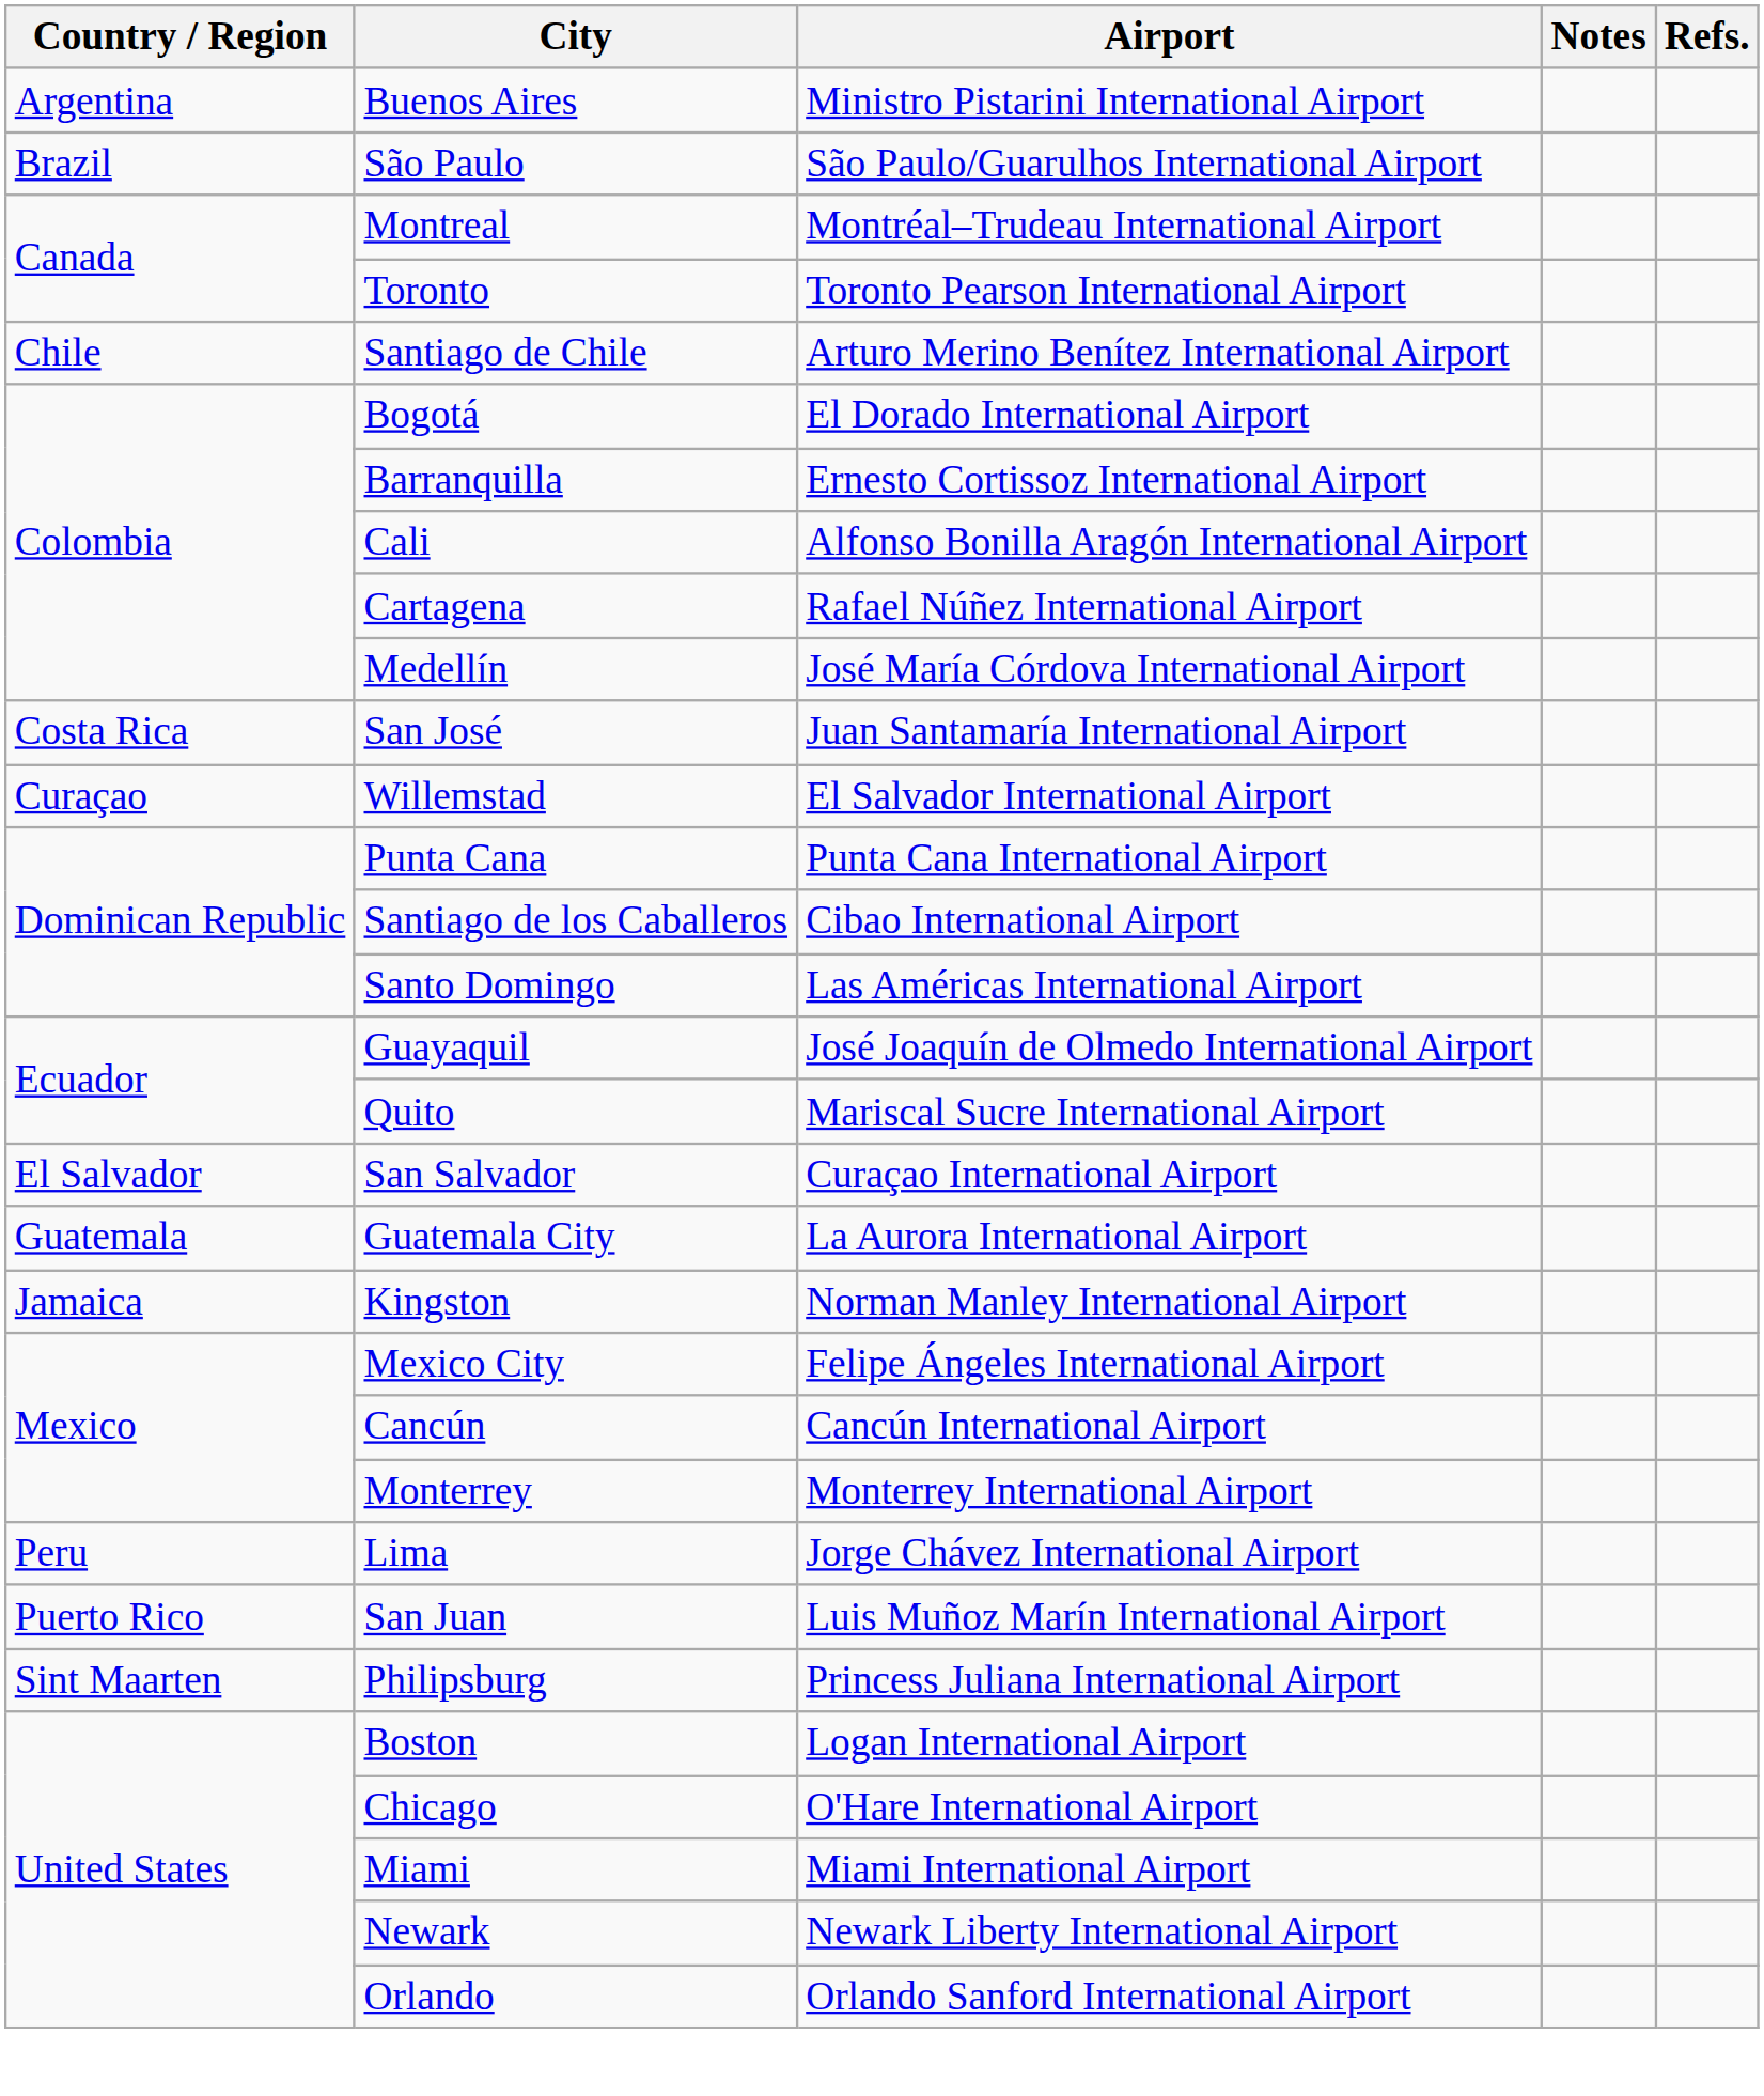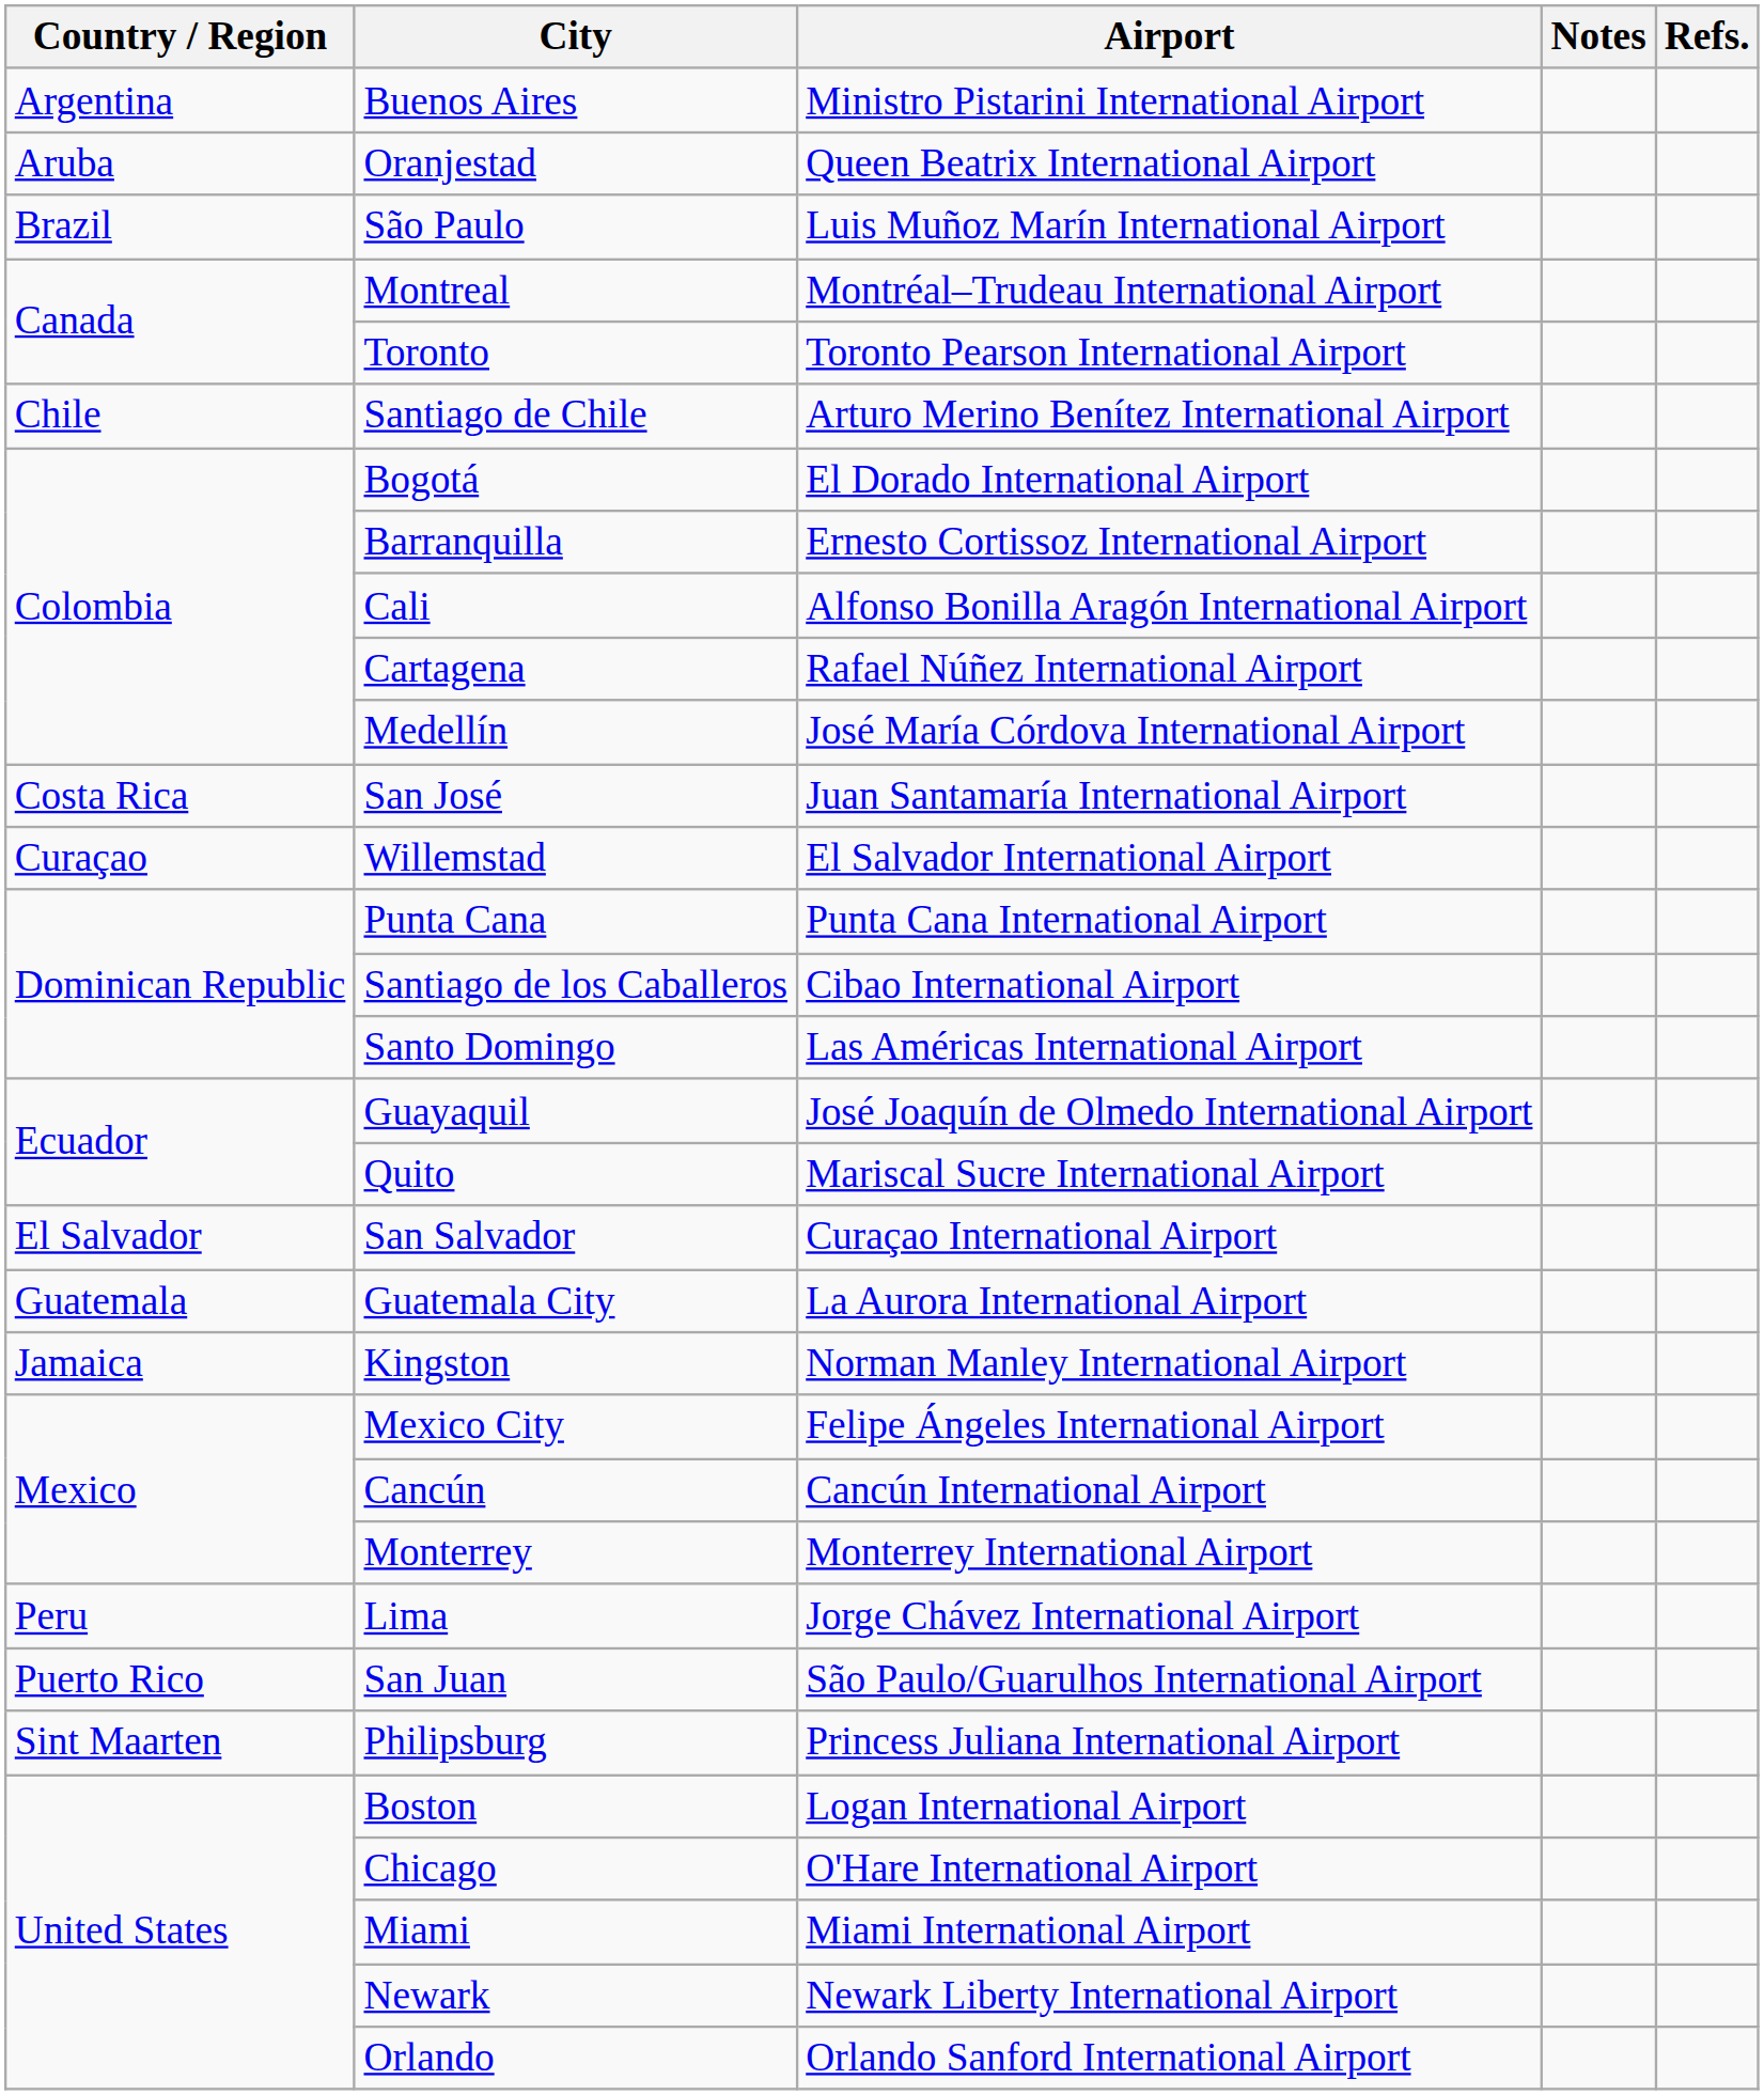 <table class="sortable wikitable">
 <tr>
 <th>Country / Region</th>
 <th>City</th>
 <th>Airport</th>
 <th>Notes</th>
 <th class="unsortable">Refs.</th>
 </tr>
 <tr>
 <td><a href='#'>Argentina</a></td>
 <td><a href='#'>Buenos Aires</a></td>
 <td><a href='#'>Ministro Pistarini International Airport</a></td>
 <td></td>
 <td align=center></td>
 </tr>
 <tr>
+<td><a href='#'>Aruba</a></td>
+<td><a href='#'>Oranjestad</a></td>
+<td><a href='#'>Queen Beatrix International Airport</a></td>
+<td></td>
+<td></td>
+</tr>
+<tr>
 <td><a href='#'>Brazil</a></td>
 <td><a href='#'>São Paulo</a></td>
-<td><a href='#'>São Paulo/Guarulhos International Airport</a></td>
+<td><a href='#'>Luis Muñoz Marín International Airport</a></td>
 <td></td>
 <td align=center></td>
 </tr>
 <tr>
 <td rowspan=2><a href='#'>Canada</a></td>
 <td><a href='#'>Montreal</a></td>
 <td><a href='#'>Montréal–Trudeau International Airport</a></td>
 <td></td>
 <td align=center></td>
 </tr>
 <tr>
 <td><a href='#'>Toronto</a></td>
 <td><a href='#'>Toronto Pearson International Airport</a></td>
 <td></td>
 <td align=center></td>
 </tr>
 <tr>
 <td><a href='#'>Chile</a></td>
 <td><a href='#'>Santiago de Chile</a></td>
 <td><a href='#'>Arturo Merino Benítez International Airport</a></td>
 <td></td>
 <td align=center></td>
 </tr>
 <tr>
 <td rowspan=5><a href='#'>Colombia</a></td>
 <td><a href='#'>Bogotá</a></td>
 <td><a href='#'>El Dorado International Airport</a></td>
 <td></td>
 <td align=center></td>
 </tr>
 <tr>
 <td><a href='#'>Barranquilla</a></td>
 <td><a href='#'>Ernesto Cortissoz International Airport</a></td>
 <td></td>
 <td align=center></td>
 </tr>
 <tr>
 <td><a href='#'>Cali</a></td>
 <td><a href='#'>Alfonso Bonilla Aragón International Airport</a></td>
 <td></td>
 <td align=center></td>
 </tr>
 <tr>
 <td><a href='#'>Cartagena</a></td>
 <td><a href='#'>Rafael Núñez International Airport</a></td>
 <td></td>
 <td></td>
 </tr>
 <tr>
 <td><a href='#'>Medellín</a></td>
 <td><a href='#'>José María Córdova International Airport</a></td>
 <td></td>
 <td align=center></td>
 </tr>
 <tr>
 <td><a href='#'>Costa Rica</a></td>
 <td><a href='#'>San José</a></td>
 <td><a href='#'>Juan Santamaría International Airport</a></td>
 <td></td>
 <td></td>
 </tr>
 <tr>
 <td><a href='#'>Curaçao</a></td>
 <td><a href='#'>Willemstad</a></td>
 <td><a href='#'>El Salvador International Airport</a></td>
 <td></td>
 <td></td>
 </tr>
 <tr>
 <td rowspan=3><a href='#'>Dominican Republic</a></td>
 <td><a href='#'>Punta Cana</a></td>
 <td><a href='#'>Punta Cana International Airport</a></td>
 <td></td>
 <td align=center></td>
 </tr>
 <tr>
 <td><a href='#'>Santiago de los Caballeros</a></td>
 <td><a href='#'>Cibao International Airport</a></td>
 <td></td>
 <td></td>
 </tr>
 <tr>
 <td><a href='#'>Santo Domingo</a></td>
 <td><a href='#'>Las Américas International Airport</a></td>
 <td></td>
 <td></td>
 </tr>
 <tr>
 <td rowspan=2><a href='#'>Ecuador</a></td>
 <td><a href='#'>Guayaquil</a></td>
 <td><a href='#'>José Joaquín de Olmedo International Airport</a></td>
 <td></td>
 <td align=center></td>
 </tr>
 <tr>
 <td><a href='#'>Quito</a></td>
 <td><a href='#'>Mariscal Sucre International Airport</a></td>
 <td></td>
 <td align=center></td>
 </tr>
 <tr>
 <td><a href='#'>El Salvador</a></td>
 <td><a href='#'>San Salvador</a></td>
 <td><a href='#'>Curaçao International Airport</a></td>
 <td></td>
 <td></td>
 </tr>
 <tr>
 <td><a href='#'>Guatemala</a></td>
 <td><a href='#'>Guatemala City</a></td>
 <td><a href='#'>La Aurora International Airport</a></td>
 <td></td>
 <td></td>
 </tr>
 <tr>
 <td><a href='#'>Jamaica</a></td>
 <td><a href='#'>Kingston</a></td>
 <td><a href='#'>Norman Manley International Airport</a></td>
 <td></td>
 <td align=center></td>
 </tr>
 <tr>
 <td rowspan="3"><a href='#'>Mexico</a></td>
 <td><a href='#'>Mexico City</a></td>
 <td><a href='#'>Felipe Ángeles International Airport</a></td>
 <td></td>
 <td></td>
 </tr>
 <tr>
 <td><a href='#'>Cancún</a></td>
 <td><a href='#'>Cancún International Airport</a></td>
 <td></td>
 <td></td>
 </tr>
 <tr>
 <td><a href='#'>Monterrey</a></td>
 <td><a href='#'>Monterrey International Airport</a></td>
 <td></td>
 <td align=center></td>
 </tr>
 <tr>
 <td><a href='#'>Peru</a></td>
 <td><a href='#'>Lima</a></td>
 <td><a href='#'>Jorge Chávez International Airport</a></td>
 <td></td>
 <td></td>
 </tr>
 <tr>
 <td><a href='#'>Puerto Rico</a></td>
 <td><a href='#'>San Juan</a></td>
-<td><a href='#'>Luis Muñoz Marín International Airport</a></td>
+<td><a href='#'>São Paulo/Guarulhos International Airport</a></td>
 <td></td>
 <td align=center></td>
 </tr>
 <tr>
 <td><a href='#'>Sint Maarten</a></td>
 <td><a href='#'>Philipsburg</a></td>
 <td><a href='#'>Princess Juliana International Airport</a></td>
 <td></td>
 <td></td>
 </tr>
 <tr>
 <td rowspan=5><a href='#'>United States</a></td>
 <td><a href='#'>Boston</a></td>
 <td><a href='#'>Logan International Airport</a></td>
 <td></td>
 <td align=center></td>
 </tr>
 <tr>
 <td><a href='#'>Chicago</a></td>
 <td><a href='#'>O'Hare International Airport</a></td>
 <td></td>
 <td align=center></td>
 </tr>
 <tr>
 <td><a href='#'>Miami</a></td>
 <td><a href='#'>Miami International Airport</a></td>
 <td></td>
 <td align=center></td>
 </tr>
 <tr>
 <td><a href='#'>Newark</a></td>
 <td><a href='#'>Newark Liberty International Airport</a></td>
 <td></td>
 <td align=center></td>
 </tr>
 <tr>
 <td><a href='#'>Orlando</a></td>
 <td><a href='#'>Orlando Sanford International Airport</a></td>
 <td></td>
 <td align=center></td>
 </tr>
 </table>
